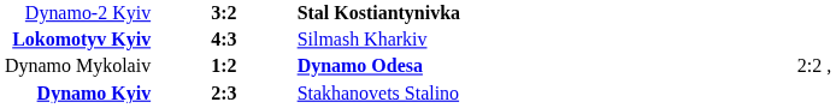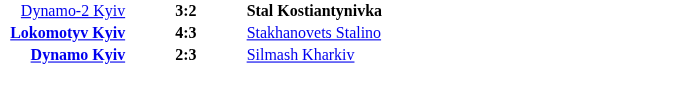 <table width=100% cellspacing=1>
 <tr>
 <th width=20%></th>
 <th width=12%></th>
 <th width=20%></th>
 <th></th>
 </tr>
 <tr style=font-size:90%>
 <td align=right><a href='#'>Dynamo-2 Kyiv</a></td>
 <td align=center><strong>3:2</strong></td>
 <td><strong>Stal Kostiantynivka</strong></td>
 <td align=center></td>
 </tr>
 <tr style=font-size:90%>
 <td align=right><strong><a href='#'>Lokomotyv Kyiv</a></strong></td>
 <td align=center><strong>4:3</strong></td>
-<td><a href='#'>Silmash Kharkiv</a></td>
+<td><a href='#'>Stakhanovets Stalino</a></td>
 <td align=center></td>
-</tr>
-<tr style=font-size:90%>
-<td align=right>Dynamo Mykolaiv</td>
-<td align=center><strong>1:2</strong></td>
-<td><strong><a href='#'>Dynamo Odesa</a></strong></td>
-<td align=center>2:2 , </td>
 </tr>
 <tr style=font-size:90%>
 <td align=right><strong><a href='#'>Dynamo Kyiv</a></strong></td>
 <td align=center><strong>2:3</strong></td>
-<td><a href='#'>Stakhanovets Stalino</a></td>
+<td><a href='#'>Silmash Kharkiv</a></td>
 <td align=center></td>
 </tr>
 </table>
